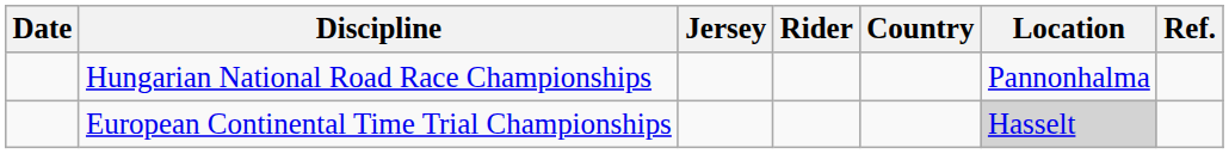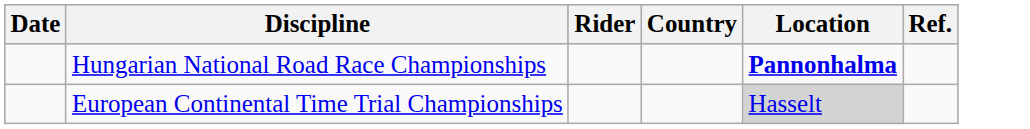 <table class="wikitable sortable">
 <tr>
 <th>Date</th>
 <th>Discipline</th>
-<th>Jersey</th>
 <th>Rider</th>
 <th>Country</th>
 <th>Location</th>
 <th class="unsortable">Ref.</th>
 </tr>
 <tr>
 <td></td>
 <td><a href='#'>Hungarian National Road Race Championships</a></td>
-<td align="center"></td>
 <td></td>
 <td></td>
-<td><a href='#'>Pannonhalma</a></td>
+<td><strong><a href='#'>Pannonhalma</a></strong></td>
 <td align="center"></td>
 </tr>
 <tr>
 <td></td>
 <td><a href='#'>European Continental Time Trial Championships</a></td>
-<td align="center"></td>
 <td></td>
 <td></td>
 <td style="background: lightgrey;"><a href='#'>Hasselt</a></td>
 <td align="center"></td>
 </tr>
 </table>
